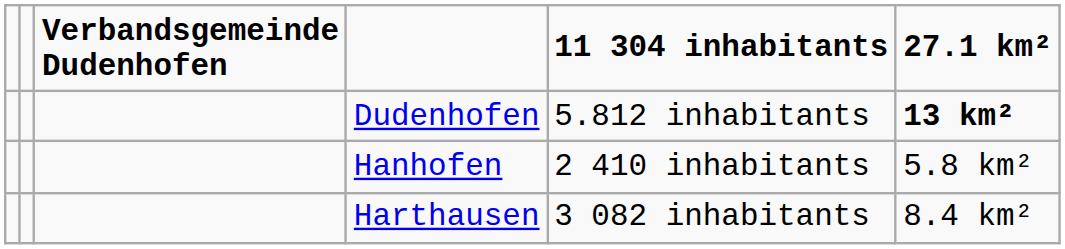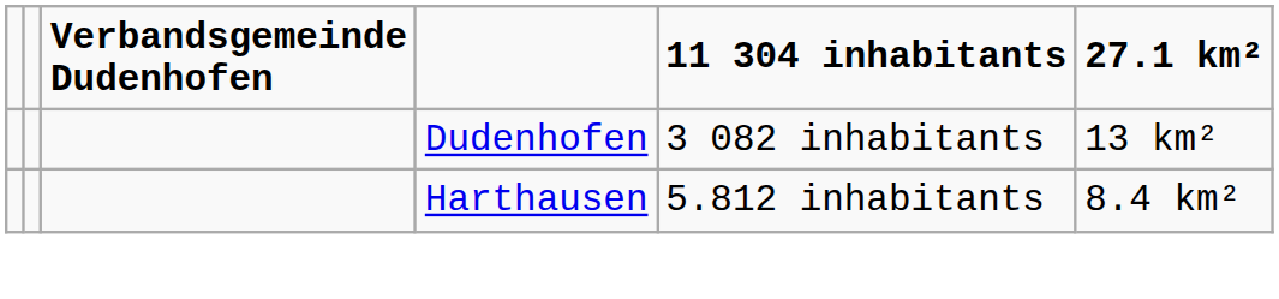 <table class="wikitable">
 <tr>
 <td></td>
 <td></td>
 <td><strong>Verbandsgemeinde <br>Dudenhofen</strong></td>
 <td></td>
 <td><strong>11 304 inhabitants</strong></td>
 <td><strong>27.1 km²</strong></td>
 </tr>
 <tr>
 <td></td>
 <td></td>
 <td></td>
 <td><a href='#'>Dudenhofen</a></td>
-<td>5.812 inhabitants</td>
-<td><strong>13 km²</strong></td>
-</tr>
-<tr>
-<td></td>
-<td></td>
-<td></td>
-<td><a href='#'>Hanhofen</a></td>
-<td>2 410 inhabitants</td>
-<td>5.8 km²</td>
+<td>3 082 inhabitants</td>
+<td>13 km²</td>
 </tr>
 <tr>
 <td></td>
 <td></td>
 <td></td>
 <td><a href='#'>Harthausen</a></td>
-<td>3 082 inhabitants</td>
+<td>5.812 inhabitants</td>
 <td>8.4 km²</td>
 </tr>
 </table>
